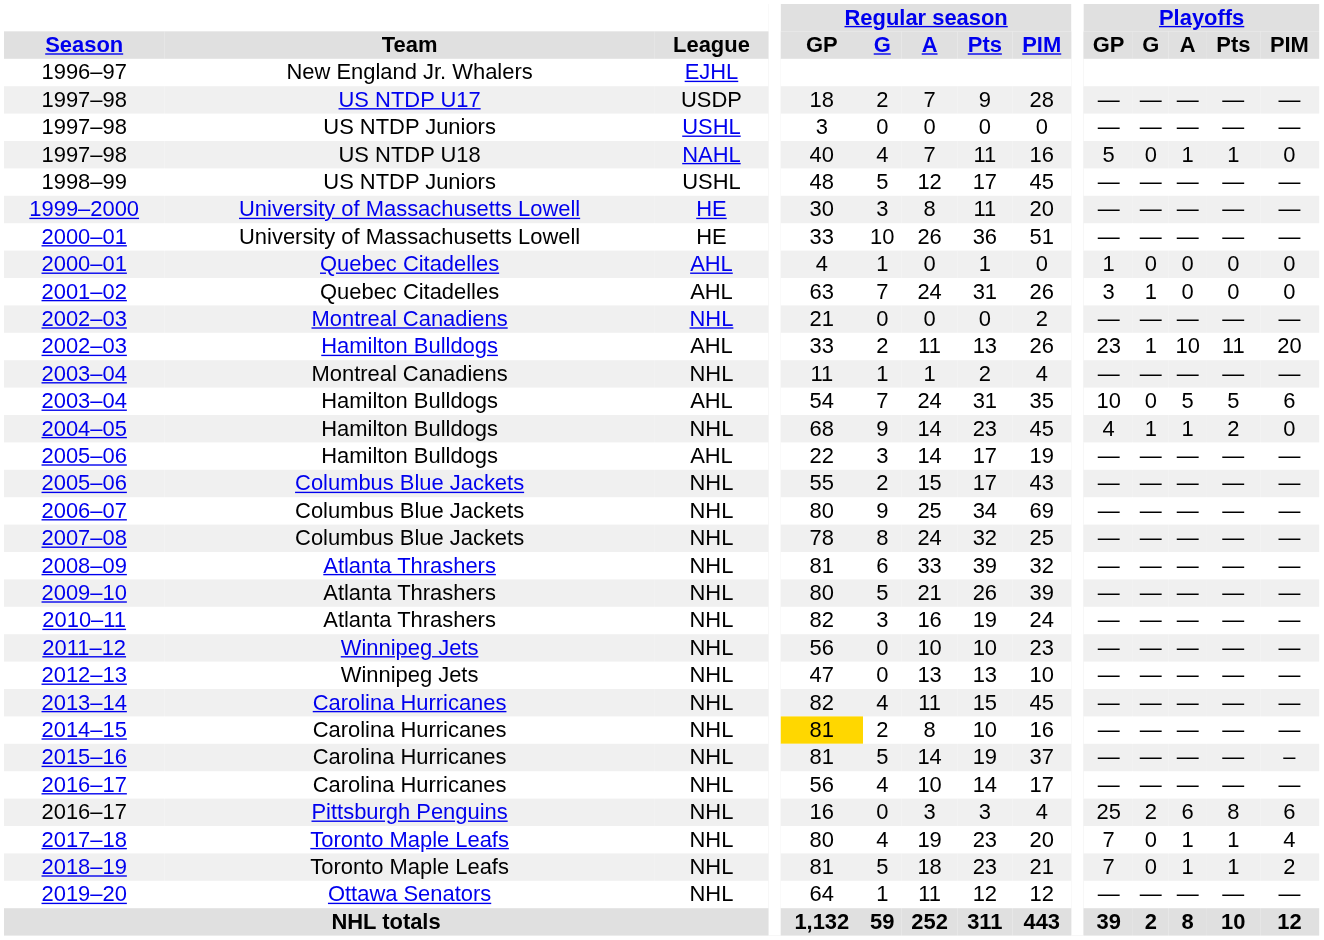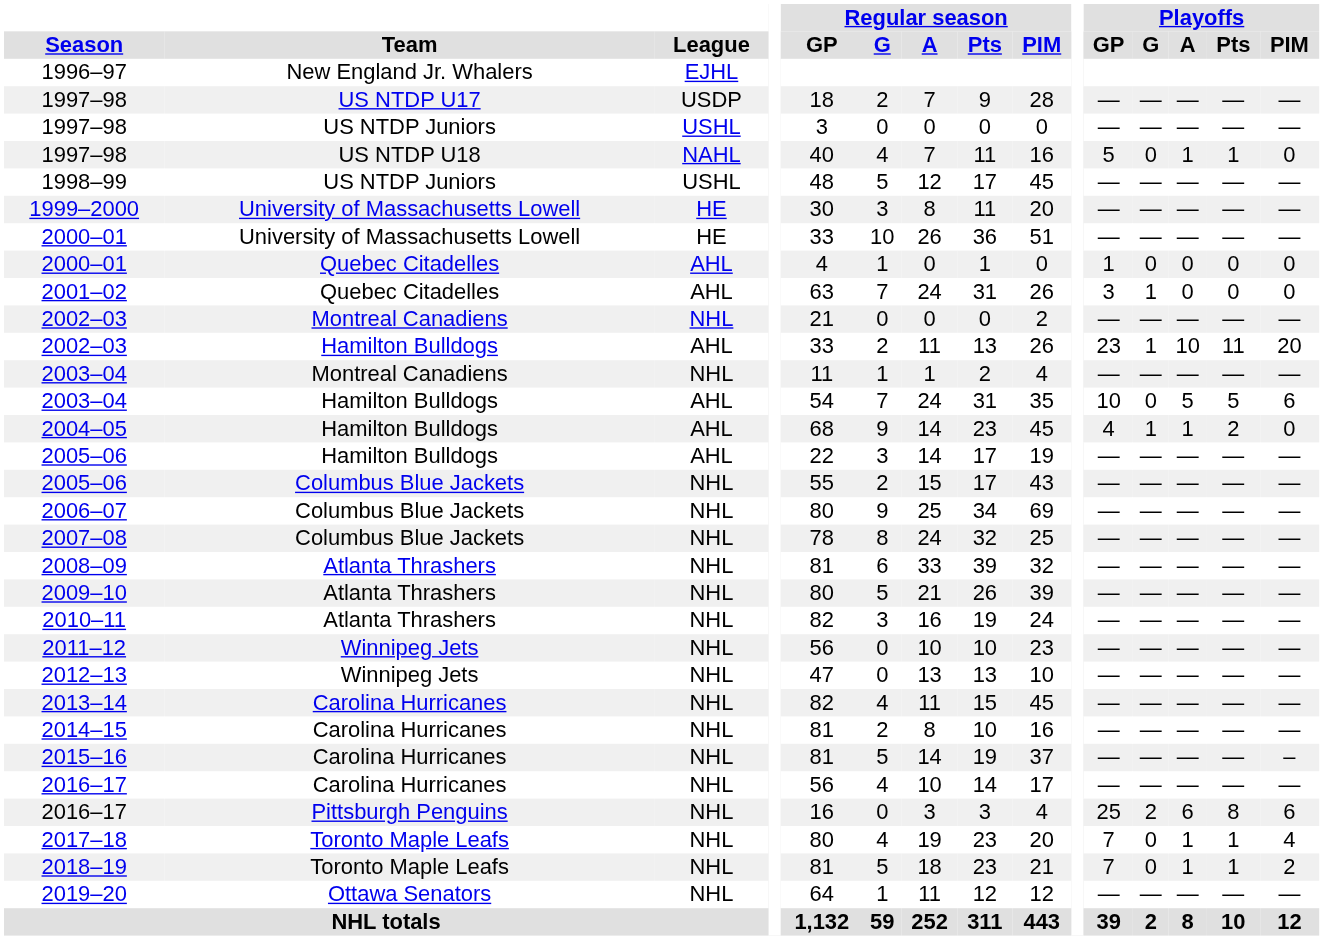 <table border="0" cellpadding="1" cellspacing="0" style="text-align:center; width:60em;">
 <tr style="background:#e0e0e0;">
 <th colspan="3"  bgcolor="#ffffff"> </th>
 <th rowspan="99" bgcolor="#ffffff"> </th>
 <th colspan="5"><a href='#'>Regular season</a></th>
 <th rowspan="99" bgcolor="#ffffff"> </th>
 <th colspan="5"><a href='#'>Playoffs</a></th>
 </tr>
 <tr style="background:#e0e0e0;">
 <th><a href='#'>Season</a></th>
 <th>Team</th>
 <th>League</th>
 <th>GP</th>
 <th><a href='#'>G</a></th>
 <th><a href='#'>A</a></th>
 <th><a href='#'>Pts</a></th>
 <th><a href='#'>PIM</a></th>
 <th>GP</th>
 <th>G</th>
 <th>A</th>
 <th>Pts</th>
 <th>PIM</th>
 </tr>
 <tr>
 <td>1996–97</td>
 <td>New England Jr. Whalers</td>
 <td><a href='#'>EJHL</a></td>
 </tr>
 <tr bgcolor="#f0f0f0">
 <td>1997–98</td>
 <td><a href='#'>US NTDP U17</a></td>
 <td>USDP</td>
 <td>18</td>
 <td>2</td>
 <td>7</td>
 <td>9</td>
 <td>28</td>
 <td>—</td>
 <td>—</td>
 <td>—</td>
 <td>—</td>
 <td>—</td>
 </tr>
 <tr>
 <td>1997–98</td>
 <td>US NTDP Juniors</td>
 <td><a href='#'>USHL</a></td>
 <td>3</td>
 <td>0</td>
 <td>0</td>
 <td>0</td>
 <td>0</td>
 <td>—</td>
 <td>—</td>
 <td>—</td>
 <td>—</td>
 <td>—</td>
 </tr>
 <tr bgcolor="#f0f0f0">
 <td>1997–98</td>
 <td>US NTDP U18</td>
 <td><a href='#'>NAHL</a></td>
 <td>40</td>
 <td>4</td>
 <td>7</td>
 <td>11</td>
 <td>16</td>
 <td>5</td>
 <td>0</td>
 <td>1</td>
 <td>1</td>
 <td>0</td>
 </tr>
 <tr>
 <td>1998–99</td>
 <td>US NTDP Juniors</td>
 <td>USHL</td>
 <td>48</td>
 <td>5</td>
 <td>12</td>
 <td>17</td>
 <td>45</td>
 <td>—</td>
 <td>—</td>
 <td>—</td>
 <td>—</td>
 <td>—</td>
 </tr>
 <tr bgcolor="#f0f0f0">
 <td><a href='#'>1999–2000</a></td>
 <td><a href='#'>University of Massachusetts Lowell</a></td>
 <td><a href='#'>HE</a></td>
 <td>30</td>
 <td>3</td>
 <td>8</td>
 <td>11</td>
 <td>20</td>
 <td>—</td>
 <td>—</td>
 <td>—</td>
 <td>—</td>
 <td>—</td>
 </tr>
 <tr>
 <td><a href='#'>2000–01</a></td>
 <td>University of Massachusetts Lowell</td>
 <td>HE</td>
 <td>33</td>
 <td>10</td>
 <td>26</td>
 <td>36</td>
 <td>51</td>
 <td>—</td>
 <td>—</td>
 <td>—</td>
 <td>—</td>
 <td>—</td>
 </tr>
 <tr bgcolor="#f0f0f0">
 <td><a href='#'>2000–01</a></td>
 <td><a href='#'>Quebec Citadelles</a></td>
 <td><a href='#'>AHL</a></td>
 <td>4</td>
 <td>1</td>
 <td>0</td>
 <td>1</td>
 <td>0</td>
 <td>1</td>
 <td>0</td>
 <td>0</td>
 <td>0</td>
 <td>0</td>
 </tr>
 <tr>
 <td><a href='#'>2001–02</a></td>
 <td>Quebec Citadelles</td>
 <td>AHL</td>
 <td>63</td>
 <td>7</td>
 <td>24</td>
 <td>31</td>
 <td>26</td>
 <td>3</td>
 <td>1</td>
 <td>0</td>
 <td>0</td>
 <td>0</td>
 </tr>
 <tr bgcolor="#f0f0f0">
 <td><a href='#'>2002–03</a></td>
 <td><a href='#'>Montreal Canadiens</a></td>
 <td><a href='#'>NHL</a></td>
 <td>21</td>
 <td>0</td>
 <td>0</td>
 <td>0</td>
 <td>2</td>
 <td>—</td>
 <td>—</td>
 <td>—</td>
 <td>—</td>
 <td>—</td>
 </tr>
 <tr>
 <td><a href='#'>2002–03</a></td>
 <td><a href='#'>Hamilton Bulldogs</a></td>
 <td>AHL</td>
 <td>33</td>
 <td>2</td>
 <td>11</td>
 <td>13</td>
 <td>26</td>
 <td>23</td>
 <td>1</td>
 <td>10</td>
 <td>11</td>
 <td>20</td>
 </tr>
 <tr bgcolor="#f0f0f0">
 <td><a href='#'>2003–04</a></td>
 <td>Montreal Canadiens</td>
 <td>NHL</td>
 <td>11</td>
 <td>1</td>
 <td>1</td>
 <td>2</td>
 <td>4</td>
 <td>—</td>
 <td>—</td>
 <td>—</td>
 <td>—</td>
 <td>—</td>
 </tr>
 <tr>
 <td><a href='#'>2003–04</a></td>
 <td>Hamilton Bulldogs</td>
 <td>AHL</td>
 <td>54</td>
 <td>7</td>
 <td>24</td>
 <td>31</td>
 <td>35</td>
 <td>10</td>
 <td>0</td>
 <td>5</td>
 <td>5</td>
 <td>6</td>
 </tr>
 <tr bgcolor="#f0f0f0">
 <td><a href='#'>2004–05</a></td>
 <td>Hamilton Bulldogs</td>
-<td>NHL</td>
+<td>AHL</td>
 <td>68</td>
 <td>9</td>
 <td>14</td>
 <td>23</td>
 <td>45</td>
 <td>4</td>
 <td>1</td>
 <td>1</td>
 <td>2</td>
 <td>0</td>
 </tr>
 <tr>
 <td><a href='#'>2005–06</a></td>
 <td>Hamilton Bulldogs</td>
 <td>AHL</td>
 <td>22</td>
 <td>3</td>
 <td>14</td>
 <td>17</td>
 <td>19</td>
 <td>—</td>
 <td>—</td>
 <td>—</td>
 <td>—</td>
 <td>—</td>
 </tr>
 <tr bgcolor="#f0f0f0">
 <td><a href='#'>2005–06</a></td>
 <td><a href='#'>Columbus Blue Jackets</a></td>
 <td>NHL</td>
 <td>55</td>
 <td>2</td>
 <td>15</td>
 <td>17</td>
 <td>43</td>
 <td>—</td>
 <td>—</td>
 <td>—</td>
 <td>—</td>
 <td>—</td>
 </tr>
 <tr>
 <td><a href='#'>2006–07</a></td>
 <td>Columbus Blue Jackets</td>
 <td>NHL</td>
 <td>80</td>
 <td>9</td>
 <td>25</td>
 <td>34</td>
 <td>69</td>
 <td>—</td>
 <td>—</td>
 <td>—</td>
 <td>—</td>
 <td>—</td>
 </tr>
 <tr bgcolor="#f0f0f0">
 <td><a href='#'>2007–08</a></td>
 <td>Columbus Blue Jackets</td>
 <td>NHL</td>
 <td>78</td>
 <td>8</td>
 <td>24</td>
 <td>32</td>
 <td>25</td>
 <td>—</td>
 <td>—</td>
 <td>—</td>
 <td>—</td>
 <td>—</td>
 </tr>
 <tr>
 <td><a href='#'>2008–09</a></td>
 <td><a href='#'>Atlanta Thrashers</a></td>
 <td>NHL</td>
 <td>81</td>
 <td>6</td>
 <td>33</td>
 <td>39</td>
 <td>32</td>
 <td>—</td>
 <td>—</td>
 <td>—</td>
 <td>—</td>
 <td>—</td>
 </tr>
 <tr bgcolor="#f0f0f0">
 <td><a href='#'>2009–10</a></td>
 <td>Atlanta Thrashers</td>
 <td>NHL</td>
 <td>80</td>
 <td>5</td>
 <td>21</td>
 <td>26</td>
 <td>39</td>
 <td>—</td>
 <td>—</td>
 <td>—</td>
 <td>—</td>
 <td>—</td>
 </tr>
 <tr>
 <td><a href='#'>2010–11</a></td>
 <td>Atlanta Thrashers</td>
 <td>NHL</td>
 <td>82</td>
 <td>3</td>
 <td>16</td>
 <td>19</td>
 <td>24</td>
 <td>—</td>
 <td>—</td>
 <td>—</td>
 <td>—</td>
 <td>—</td>
 </tr>
 <tr bgcolor="#f0f0f0">
 <td><a href='#'>2011–12</a></td>
 <td><a href='#'>Winnipeg Jets</a></td>
 <td>NHL</td>
 <td>56</td>
 <td>0</td>
 <td>10</td>
 <td>10</td>
 <td>23</td>
 <td>—</td>
 <td>—</td>
 <td>—</td>
 <td>—</td>
 <td>—</td>
 </tr>
 <tr>
 <td><a href='#'>2012–13</a></td>
 <td>Winnipeg Jets</td>
 <td>NHL</td>
 <td>47</td>
 <td>0</td>
 <td>13</td>
 <td>13</td>
 <td>10</td>
 <td>—</td>
 <td>—</td>
 <td>—</td>
 <td>—</td>
 <td>—</td>
 </tr>
 <tr bgcolor="#f0f0f0">
 <td><a href='#'>2013–14</a></td>
 <td><a href='#'>Carolina Hurricanes</a></td>
 <td>NHL</td>
 <td>82</td>
 <td>4</td>
 <td>11</td>
 <td>15</td>
 <td>45</td>
 <td>—</td>
 <td>—</td>
 <td>—</td>
 <td>—</td>
 <td>—</td>
 </tr>
 <tr>
 <td><a href='#'>2014–15</a></td>
 <td>Carolina Hurricanes</td>
 <td>NHL</td>
-<td style="background: gold;">81</td>
+<td>81</td>
 <td>2</td>
 <td>8</td>
 <td>10</td>
 <td>16</td>
 <td>—</td>
 <td>—</td>
 <td>—</td>
 <td>—</td>
 <td>—</td>
 </tr>
 <tr bgcolor="#f0f0f0">
 <td><a href='#'>2015–16</a></td>
 <td>Carolina Hurricanes</td>
 <td>NHL</td>
 <td>81</td>
 <td>5</td>
 <td>14</td>
 <td>19</td>
 <td>37</td>
 <td>—</td>
 <td>—</td>
 <td>—</td>
 <td>—</td>
 <td>–</td>
 </tr>
 <tr>
 <td><a href='#'>2016–17</a></td>
 <td>Carolina Hurricanes</td>
 <td>NHL</td>
 <td>56</td>
 <td>4</td>
 <td>10</td>
 <td>14</td>
 <td>17</td>
 <td>—</td>
 <td>—</td>
 <td>—</td>
 <td>—</td>
 <td>—</td>
 </tr>
 <tr bgcolor="#f0f0f0">
 <td>2016–17</td>
 <td><a href='#'>Pittsburgh Penguins</a></td>
 <td>NHL</td>
 <td>16</td>
 <td>0</td>
 <td>3</td>
 <td>3</td>
 <td>4</td>
 <td>25</td>
 <td>2</td>
 <td>6</td>
 <td>8</td>
 <td>6</td>
 </tr>
 <tr>
 <td><a href='#'>2017–18</a></td>
 <td><a href='#'>Toronto Maple Leafs</a></td>
 <td>NHL</td>
 <td>80</td>
 <td>4</td>
 <td>19</td>
 <td>23</td>
 <td>20</td>
 <td>7</td>
 <td>0</td>
 <td>1</td>
 <td>1</td>
 <td>4</td>
 </tr>
 <tr bgcolor="#f0f0f0">
 <td><a href='#'>2018–19</a></td>
 <td>Toronto Maple Leafs</td>
 <td>NHL</td>
 <td>81</td>
 <td>5</td>
 <td>18</td>
 <td>23</td>
 <td>21</td>
 <td>7</td>
 <td>0</td>
 <td>1</td>
 <td>1</td>
 <td>2</td>
 </tr>
 <tr>
 <td><a href='#'>2019–20</a></td>
 <td><a href='#'>Ottawa Senators</a></td>
 <td>NHL</td>
 <td>64</td>
 <td>1</td>
 <td>11</td>
 <td>12</td>
 <td>12</td>
 <td>—</td>
 <td>—</td>
 <td>—</td>
 <td>—</td>
 <td>—</td>
 </tr>
 <tr bgcolor="#e0e0e0">
 <th colspan="3">NHL totals</th>
 <th>1,132</th>
 <th>59</th>
 <th>252</th>
 <th>311</th>
 <th>443</th>
 <th>39</th>
 <th>2</th>
 <th>8</th>
 <th>10</th>
 <th>12</th>
 </tr>
 </table>
